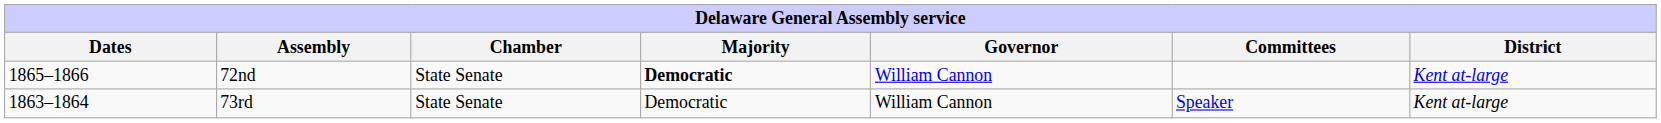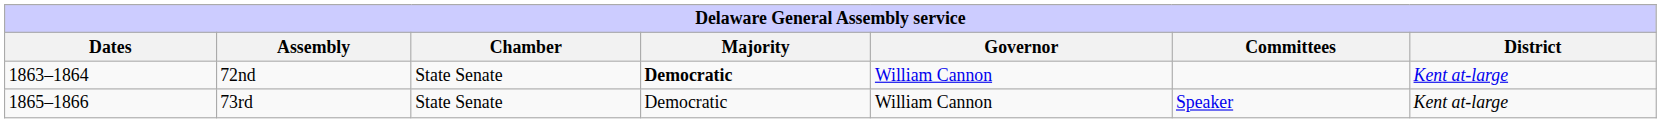 <table class=wikitable style="width: 94%" style="text-align: center;" align="center">
 <tr bgcolor=#cccccc>
 <th colspan=7 style="background: #ccccff;">Delaware General Assembly service</th>
 </tr>
 <tr>
 <th><strong>Dates</strong></th>
 <th><strong>Assembly</strong></th>
 <th><strong>Chamber</strong></th>
 <th><strong>Majority</strong></th>
 <th><strong>Governor</strong></th>
 <th><strong>Committees</strong></th>
 <th><strong>District</strong></th>
 </tr>
 <tr>
-<td>1865–1866</td>
+<td>1863–1864</td>
 <td>72nd</td>
 <td>State Senate</td>
 <td><strong>Democratic</strong></td>
 <td><a href='#'>William Cannon</a></td>
 <td></td>
 <td><a href='#'><em>Kent at-large</em></a></td>
 </tr>
 <tr>
-<td>1863–1864</td>
+<td>1865–1866</td>
 <td>73rd</td>
 <td>State Senate</td>
 <td>Democratic</td>
 <td>William Cannon</td>
 <td><a href='#'>Speaker</a></td>
 <td><em>Kent at-large</em></td>
 </tr>
 </table>
